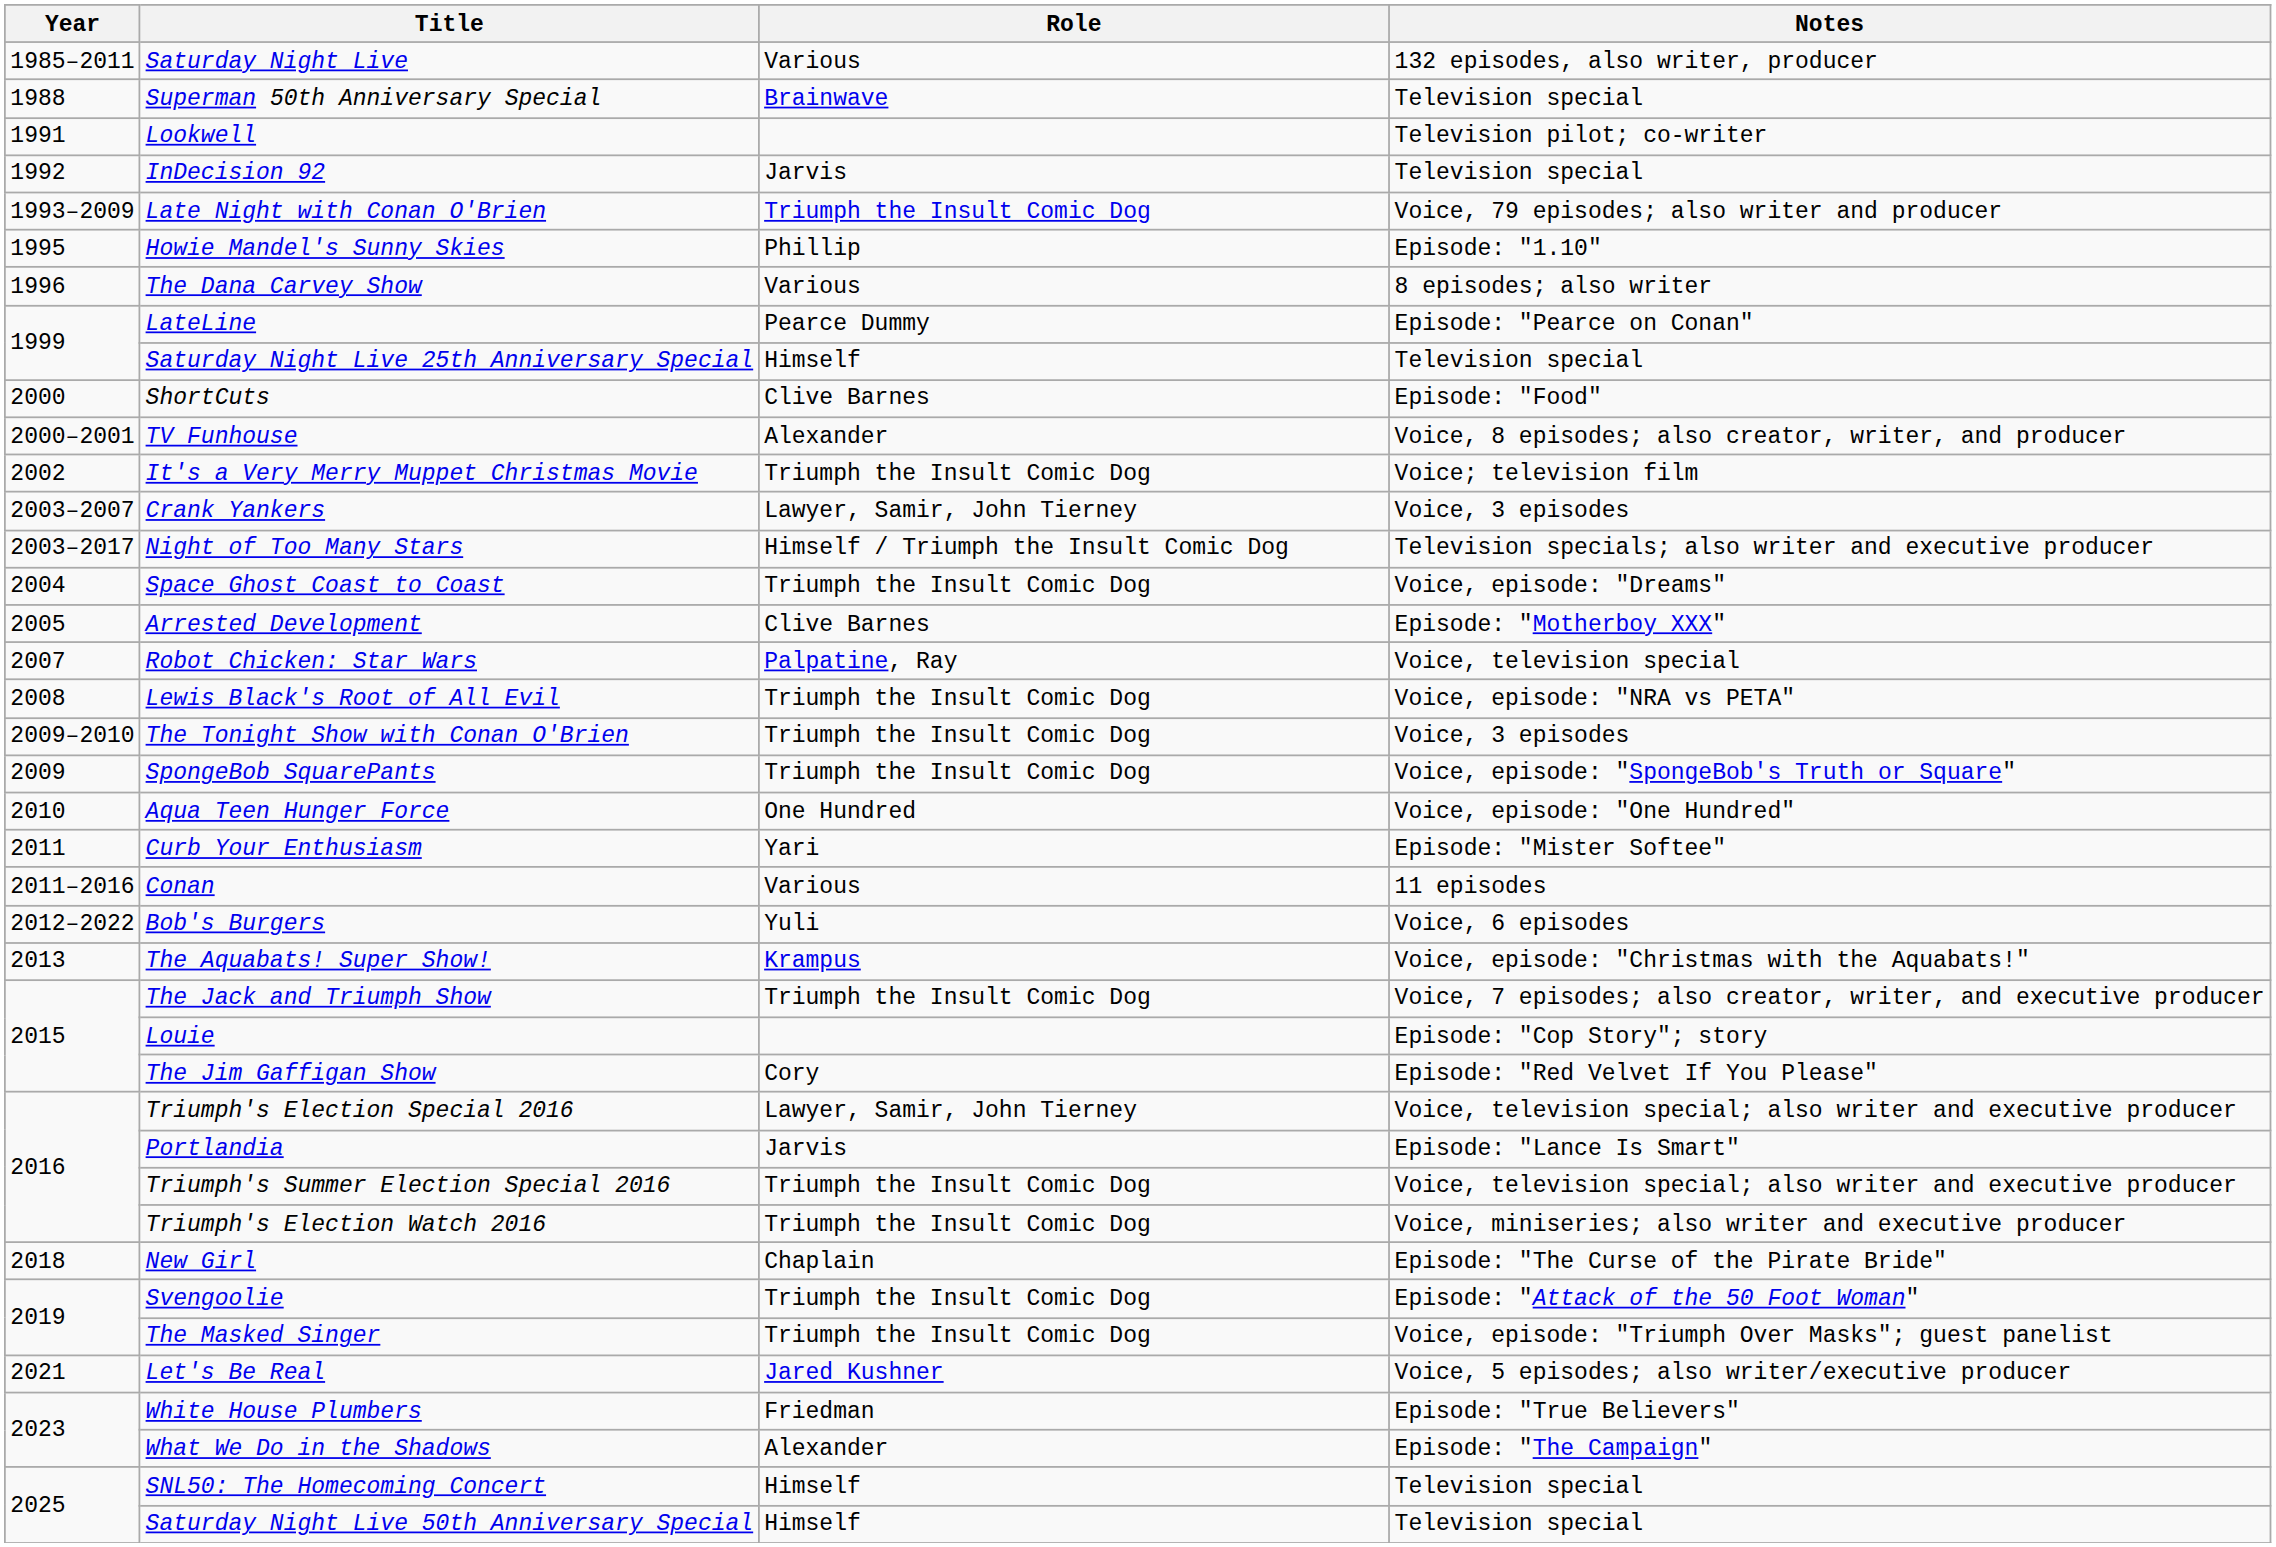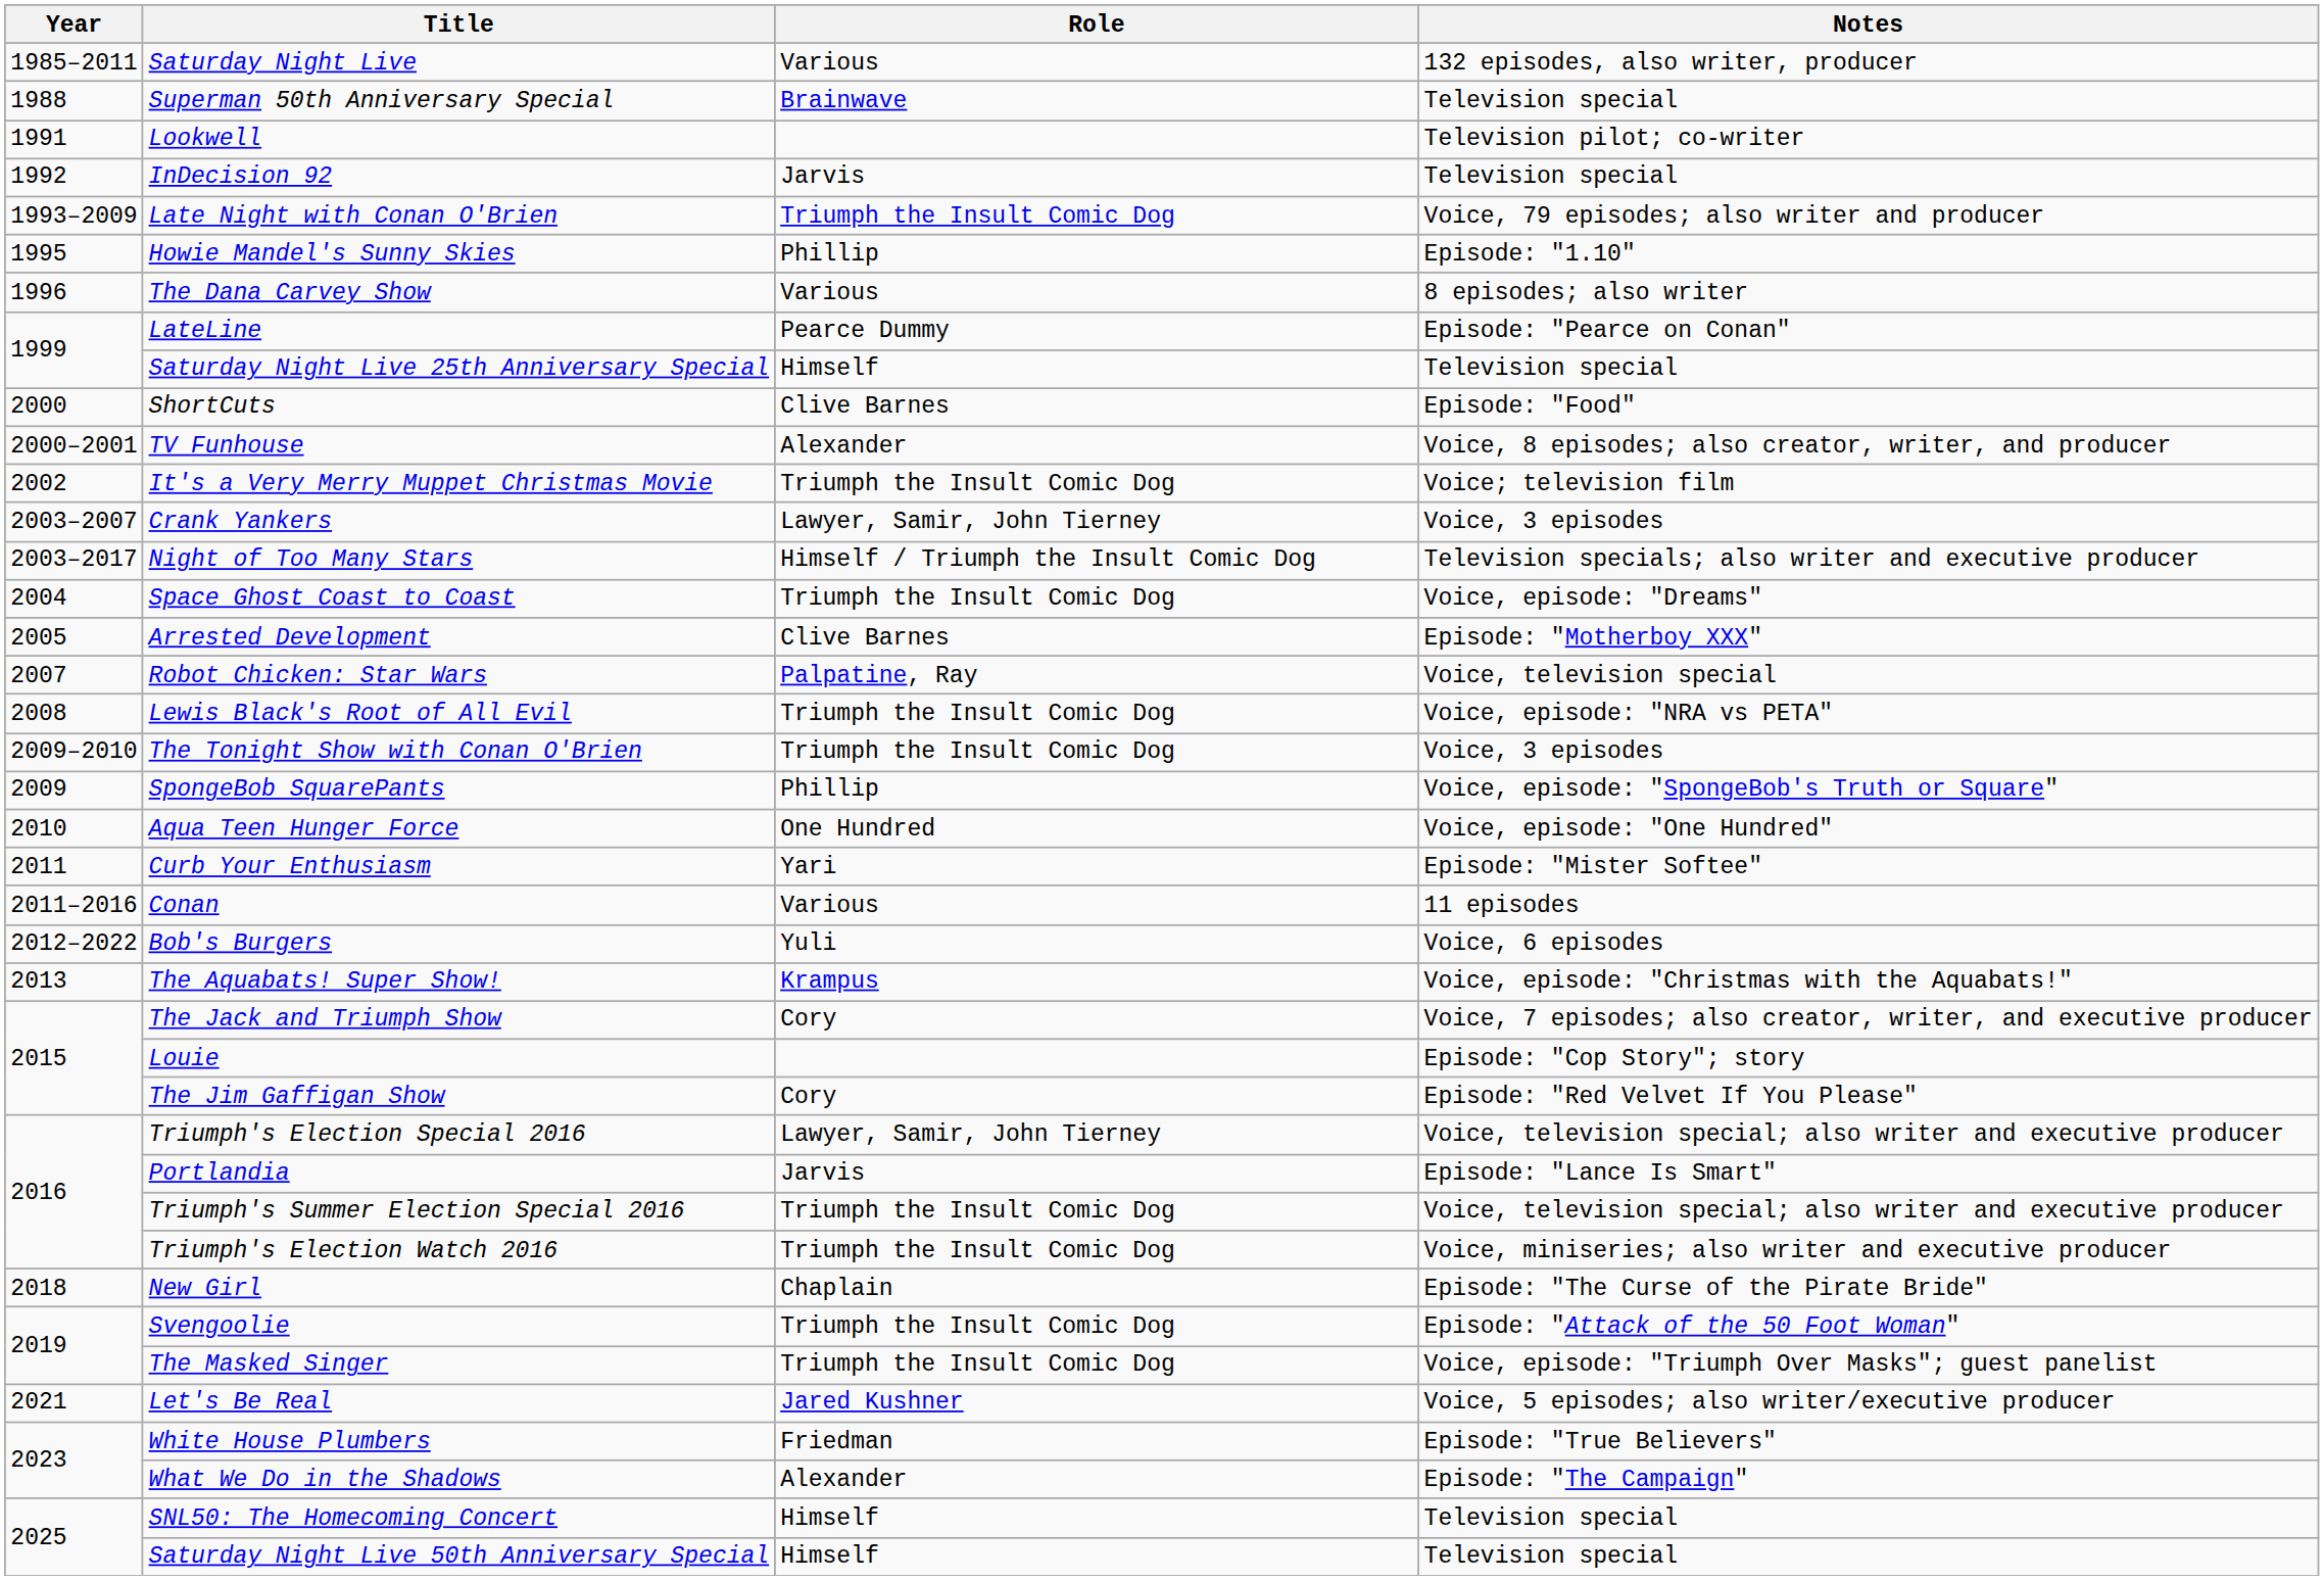 <table class="wikitable sortable">
 <tr>
 <th>Year</th>
 <th>Title</th>
 <th scope="col" width="350px">Role</th>
 <th>Notes</th>
 </tr>
 <tr>
 <td>1985–2011</td>
 <td><em><a href='#'>Saturday Night Live</a></em></td>
 <td>Various</td>
 <td>132 episodes, also writer, producer</td>
 </tr>
 <tr>
 <td>1988</td>
 <td><em><a href='#'>Superman</a> 50th Anniversary Special</em></td>
 <td><a href='#'>Brainwave</a></td>
 <td>Television special</td>
 </tr>
 <tr>
 <td>1991</td>
 <td><em><a href='#'>Lookwell</a></em></td>
 <td></td>
 <td>Television pilot; co-writer</td>
 </tr>
 <tr>
 <td>1992</td>
 <td><em><a href='#'>InDecision 92</a></em></td>
 <td>Jarvis</td>
 <td>Television special</td>
 </tr>
 <tr>
 <td>1993–2009</td>
 <td><em><a href='#'>Late Night with Conan O'Brien</a></em></td>
 <td><a href='#'>Triumph the Insult Comic Dog</a></td>
 <td>Voice, 79 episodes; also writer and producer</td>
 </tr>
 <tr>
 <td>1995</td>
 <td><em><a href='#'>Howie Mandel's Sunny Skies</a></em></td>
 <td>Phillip</td>
 <td>Episode: "1.10"</td>
 </tr>
 <tr>
 <td>1996</td>
 <td><em><a href='#'>The Dana Carvey Show</a></em></td>
 <td>Various</td>
 <td>8 episodes; also writer</td>
 </tr>
 <tr>
 <td rowspan="2">1999</td>
 <td><em><a href='#'>LateLine</a></em></td>
 <td>Pearce Dummy</td>
 <td>Episode: "Pearce on Conan"</td>
 </tr>
 <tr>
 <td><em><a href='#'>Saturday Night Live 25th Anniversary Special</a></em></td>
 <td>Himself</td>
 <td>Television special</td>
 </tr>
 <tr>
 <td>2000</td>
 <td><em>ShortCuts</em></td>
 <td>Clive Barnes</td>
 <td>Episode: "Food"</td>
 </tr>
 <tr>
 <td>2000–2001</td>
 <td><em><a href='#'>TV Funhouse</a></em></td>
 <td>Alexander</td>
 <td>Voice, 8 episodes; also creator, writer, and producer</td>
 </tr>
 <tr>
 <td>2002</td>
 <td><em><a href='#'>It's a Very Merry Muppet Christmas Movie</a></em></td>
 <td>Triumph the Insult Comic Dog</td>
 <td>Voice; television film</td>
 </tr>
 <tr>
 <td>2003–2007</td>
 <td><em><a href='#'>Crank Yankers</a></em></td>
 <td>Lawyer, Samir, John Tierney</td>
 <td>Voice, 3 episodes</td>
 </tr>
 <tr>
 <td>2003–2017</td>
 <td><em><a href='#'>Night of Too Many Stars</a></em></td>
 <td>Himself / Triumph the Insult Comic Dog</td>
 <td>Television specials; also writer and executive producer</td>
 </tr>
 <tr>
 <td>2004</td>
 <td><em><a href='#'>Space Ghost Coast to Coast</a></em></td>
 <td>Triumph the Insult Comic Dog</td>
 <td>Voice, episode: "Dreams"</td>
 </tr>
 <tr>
 <td>2005</td>
 <td><em><a href='#'>Arrested Development</a></em></td>
 <td>Clive Barnes</td>
 <td>Episode: "<a href='#'>Motherboy XXX</a>"</td>
 </tr>
 <tr>
 <td>2007</td>
 <td><em><a href='#'>Robot Chicken: Star Wars</a></em></td>
 <td><a href='#'>Palpatine</a>, Ray</td>
 <td>Voice, television special</td>
 </tr>
 <tr>
 <td>2008</td>
 <td><em><a href='#'>Lewis Black's Root of All Evil</a></em></td>
 <td>Triumph the Insult Comic Dog</td>
 <td>Voice, episode: "NRA vs PETA"</td>
 </tr>
 <tr>
 <td>2009–2010</td>
 <td><em><a href='#'>The Tonight Show with Conan O'Brien</a></em></td>
 <td>Triumph the Insult Comic Dog</td>
 <td>Voice, 3 episodes</td>
 </tr>
 <tr>
 <td>2009</td>
 <td><em><a href='#'>SpongeBob SquarePants</a></em></td>
-<td>Triumph the Insult Comic Dog</td>
+<td>Phillip</td>
 <td>Voice, episode: "<a href='#'>SpongeBob's Truth or Square</a>"</td>
 </tr>
 <tr>
 <td>2010</td>
 <td><em><a href='#'>Aqua Teen Hunger Force</a></em></td>
 <td>One Hundred</td>
 <td>Voice, episode: "One Hundred"</td>
 </tr>
 <tr>
 <td>2011</td>
 <td><em><a href='#'>Curb Your Enthusiasm</a></em></td>
 <td>Yari</td>
 <td>Episode: "Mister Softee"</td>
 </tr>
 <tr>
 <td>2011–2016</td>
 <td><em><a href='#'>Conan</a></em></td>
 <td>Various</td>
 <td>11 episodes</td>
 </tr>
 <tr>
 <td>2012–2022</td>
 <td><em><a href='#'>Bob's Burgers</a></em></td>
 <td>Yuli</td>
 <td>Voice, 6 episodes</td>
 </tr>
 <tr>
 <td>2013</td>
 <td><em><a href='#'>The Aquabats! Super Show!</a></em></td>
 <td><a href='#'>Krampus</a></td>
 <td>Voice, episode: "Christmas with the Aquabats!"</td>
 </tr>
 <tr>
 <td rowspan=3>2015</td>
 <td><em><a href='#'>The Jack and Triumph Show</a></em></td>
-<td>Triumph the Insult Comic Dog</td>
+<td>Cory</td>
 <td>Voice, 7 episodes; also creator, writer, and executive producer</td>
 </tr>
 <tr>
 <td><em><a href='#'>Louie</a></em></td>
 <td></td>
 <td>Episode: "Cop Story"; story</td>
 </tr>
 <tr>
 <td><em><a href='#'>The Jim Gaffigan Show</a></em></td>
 <td>Cory</td>
 <td>Episode: "Red Velvet If You Please"</td>
 </tr>
 <tr>
 <td rowspan=4>2016</td>
 <td><em>Triumph's Election Special 2016</em></td>
 <td>Lawyer, Samir, John Tierney</td>
 <td>Voice, television special; also writer and executive producer</td>
 </tr>
 <tr>
 <td><em><a href='#'>Portlandia</a></em></td>
 <td>Jarvis</td>
 <td>Episode: "Lance Is Smart"</td>
 </tr>
 <tr>
 <td><em>Triumph's Summer Election Special 2016</em></td>
 <td>Triumph the Insult Comic Dog</td>
 <td>Voice, television special; also writer and executive producer</td>
 </tr>
 <tr>
 <td><em>Triumph's Election Watch 2016</em></td>
 <td>Triumph the Insult Comic Dog</td>
 <td>Voice, miniseries; also writer and executive producer</td>
 </tr>
 <tr>
 <td>2018</td>
 <td><em><a href='#'>New Girl</a></em></td>
 <td>Chaplain</td>
 <td>Episode: "The Curse of the Pirate Bride"</td>
 </tr>
 <tr>
 <td rowspan="2">2019</td>
 <td><em><a href='#'>Svengoolie</a></em></td>
 <td>Triumph the Insult Comic Dog</td>
 <td>Episode: "<em><a href='#'>Attack of the 50 Foot Woman</a></em>"</td>
 </tr>
 <tr>
 <td><em><a href='#'>The Masked Singer</a></em></td>
 <td>Triumph the Insult Comic Dog</td>
 <td>Voice, episode: "Triumph Over Masks"; guest panelist</td>
 </tr>
 <tr>
 <td>2021</td>
 <td><em><a href='#'>Let's Be Real</a></em></td>
 <td><a href='#'>Jared Kushner</a></td>
 <td>Voice, 5 episodes; also writer/executive producer</td>
 </tr>
 <tr>
 <td rowspan="2">2023</td>
 <td><em><a href='#'>White House Plumbers</a></em></td>
 <td>Friedman</td>
 <td>Episode: "True Believers"</td>
 </tr>
 <tr>
 <td><em><a href='#'>What We Do in the Shadows</a></em></td>
 <td>Alexander</td>
 <td>Episode: "<a href='#'>The Campaign</a>"</td>
 </tr>
 <tr>
 <td rowspan="2">2025</td>
 <td><em><a href='#'>SNL50: The Homecoming Concert</a></em></td>
 <td>Himself</td>
 <td>Television special</td>
 </tr>
 <tr>
 <td><em><a href='#'>Saturday Night Live 50th Anniversary Special</a></em></td>
 <td>Himself</td>
 <td>Television special</td>
 </tr>
 </table>
